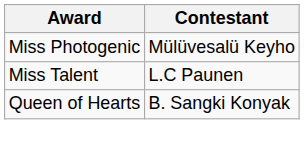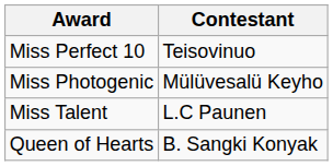 <table class="wikitable">
 <tr>
 <th>Award</th>
 <th>Contestant</th>
+</tr>
+<tr>
+<td>Miss Perfect 10</td>
+<td>Teisovinuo</td>
 </tr>
 <tr>
 <td>Miss Photogenic</td>
 <td>Mülüvesalü Keyho</td>
 </tr>
 <tr>
 <td>Miss Talent</td>
 <td>L.C Paunen</td>
 </tr>
 <tr>
 <td>Queen of Hearts</td>
 <td>B. Sangki Konyak</td>
 </tr>
 </table>
